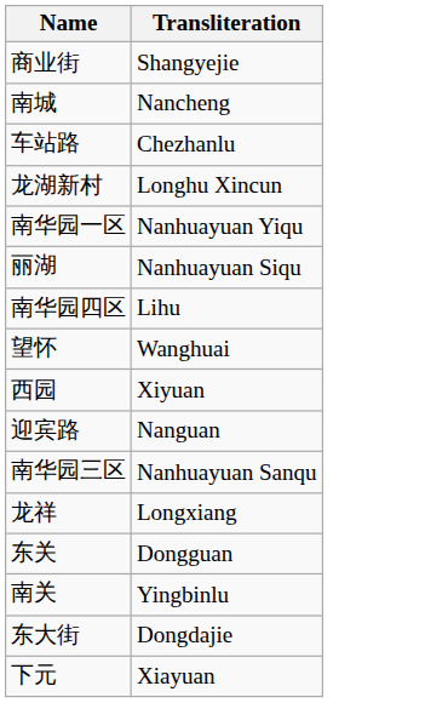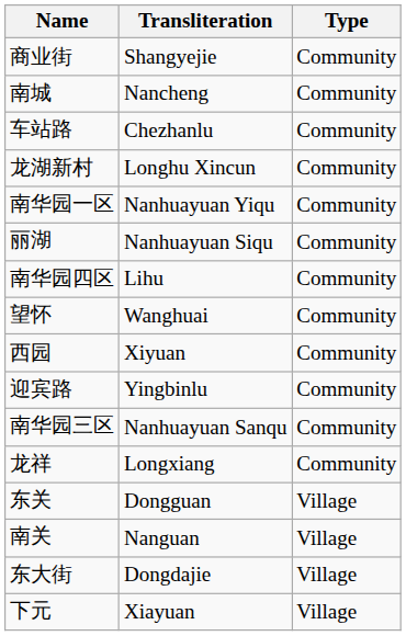 <table class="wikitable sortable">
 <tr>
 <th>Name</th>
 <th>Transliteration</th>
+<th>Type</th>
 </tr>
 <tr>
 <td>商业街</td>
 <td>Shangyejie</td>
+<td>Community</td>
 </tr>
 <tr>
 <td>南城</td>
 <td>Nancheng</td>
+<td>Community</td>
 </tr>
 <tr>
 <td>车站路</td>
 <td>Chezhanlu</td>
+<td>Community</td>
 </tr>
 <tr>
 <td>龙湖新村</td>
 <td>Longhu Xincun</td>
+<td>Community</td>
 </tr>
 <tr>
 <td>南华园一区</td>
 <td>Nanhuayuan Yiqu</td>
+<td>Community</td>
 </tr>
 <tr>
 <td>丽湖</td>
 <td>Nanhuayuan Siqu</td>
+<td>Community</td>
 </tr>
 <tr>
 <td>南华园四区</td>
 <td>Lihu</td>
+<td>Community</td>
 </tr>
 <tr>
 <td>望怀</td>
 <td>Wanghuai</td>
+<td>Community</td>
 </tr>
 <tr>
 <td>西园</td>
 <td>Xiyuan</td>
+<td>Community</td>
 </tr>
 <tr>
 <td>迎宾路</td>
-<td>Nanguan</td>
+<td>Yingbinlu</td>
+<td>Community</td>
 </tr>
 <tr>
 <td>南华园三区</td>
 <td>Nanhuayuan Sanqu</td>
+<td>Community</td>
 </tr>
 <tr>
 <td>龙祥</td>
 <td>Longxiang</td>
+<td>Community</td>
 </tr>
 <tr>
 <td>东关</td>
 <td>Dongguan</td>
+<td>Village</td>
 </tr>
 <tr>
 <td>南关</td>
-<td>Yingbinlu</td>
+<td>Nanguan</td>
+<td>Village</td>
 </tr>
 <tr>
 <td>东大街</td>
 <td>Dongdajie</td>
+<td>Village</td>
 </tr>
 <tr>
 <td>下元</td>
 <td>Xiayuan</td>
+<td>Village</td>
 </tr>
 </table>
